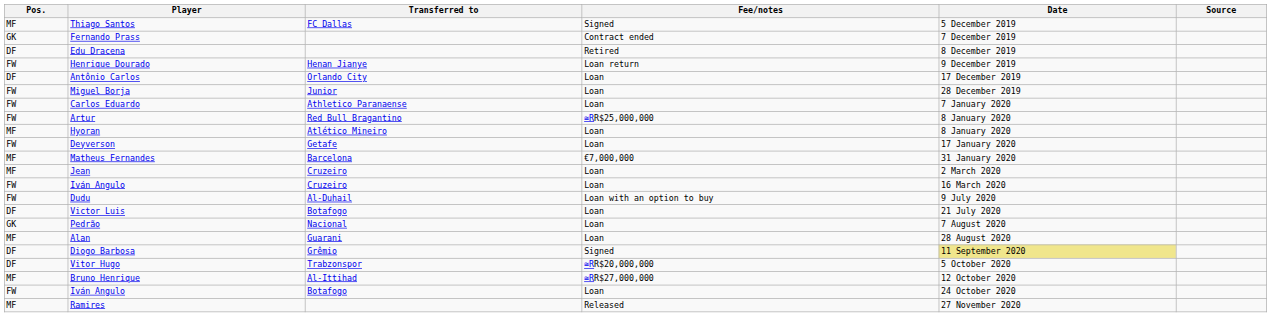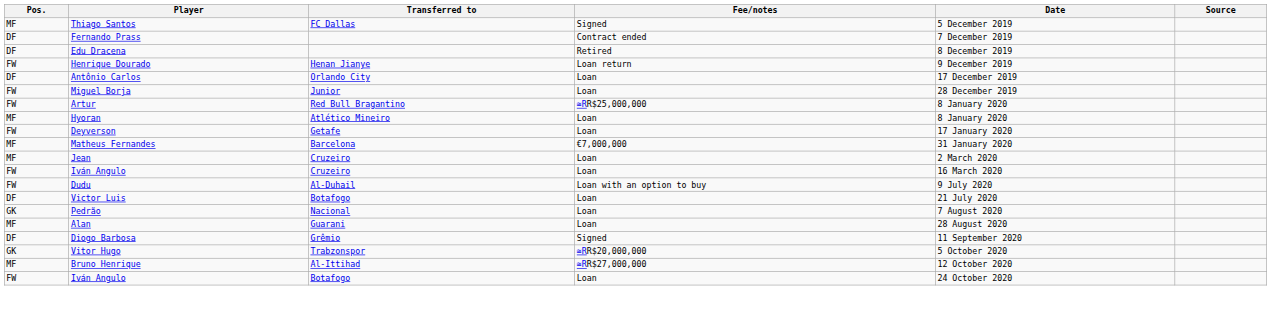 <table class="wikitable sortable" style="width:95%; text-align:center; font-size:95%; text-align:left;">
 <tr>
 <th><strong>Pos.</strong></th>
 <th><strong>Player</strong></th>
 <th><strong>Transferred to</strong></th>
 <th><strong>Fee/notes</strong></th>
 <th><strong>Date</strong></th>
 <th><strong>Source</strong></th>
 </tr>
 <tr>
 <td>MF</td>
 <td> <a href='#'>Thiago Santos</a></td>
 <td> <a href='#'>FC Dallas</a></td>
 <td>Signed</td>
 <td>5 December 2019</td>
 <td align=center></td>
 </tr>
 <tr>
-<td>GK</td>
+<td>DF</td>
 <td> <a href='#'>Fernando Prass</a></td>
 <td></td>
 <td>Contract ended</td>
 <td>7 December 2019</td>
 <td align=center></td>
 </tr>
 <tr>
 <td>DF</td>
 <td> <a href='#'>Edu Dracena</a></td>
 <td></td>
 <td>Retired</td>
 <td>8 December 2019</td>
 <td align=center></td>
 </tr>
 <tr>
 <td>FW</td>
 <td> <a href='#'>Henrique Dourado</a></td>
 <td> <a href='#'>Henan Jianye</a></td>
 <td>Loan return</td>
 <td>9 December 2019</td>
 <td align=center></td>
 </tr>
 <tr>
 <td>DF</td>
 <td> <a href='#'>Antônio Carlos</a></td>
 <td> <a href='#'>Orlando City</a></td>
 <td>Loan</td>
 <td>17 December 2019</td>
 <td align=center></td>
 </tr>
 <tr>
 <td>FW</td>
 <td> <a href='#'>Miguel Borja</a></td>
 <td> <a href='#'>Junior</a></td>
 <td>Loan</td>
 <td>28 December 2019</td>
-<td align=center></td>
-</tr>
-<tr>
-<td>FW</td>
-<td> <a href='#'>Carlos Eduardo</a></td>
-<td> <a href='#'>Athletico Paranaense</a></td>
-<td>Loan</td>
-<td>7 January 2020</td>
 <td align=center></td>
 </tr>
 <tr>
 <td>FW</td>
 <td> <a href='#'>Artur</a></td>
 <td> <a href='#'>Red Bull Bragantino</a></td>
 <td><a href='#'>≅R</a>R$25,000,000</td>
 <td>8 January 2020</td>
 <td align=center></td>
 </tr>
 <tr>
 <td>MF</td>
 <td> <a href='#'>Hyoran</a></td>
 <td> <a href='#'>Atlético Mineiro</a></td>
 <td>Loan</td>
 <td>8 January 2020</td>
 <td align=center></td>
 </tr>
 <tr>
 <td>FW</td>
 <td> <a href='#'>Deyverson</a></td>
 <td> <a href='#'>Getafe</a></td>
 <td>Loan</td>
 <td>17 January 2020</td>
 <td align=center></td>
 </tr>
 <tr>
 <td>MF</td>
 <td> <a href='#'>Matheus Fernandes</a></td>
 <td> <a href='#'>Barcelona</a></td>
 <td>€7,000,000</td>
 <td>31 January 2020</td>
 <td align=center></td>
 </tr>
 <tr>
 <td>MF</td>
 <td> <a href='#'>Jean</a></td>
 <td> <a href='#'>Cruzeiro</a></td>
 <td>Loan</td>
 <td>2 March 2020</td>
 <td align=center></td>
 </tr>
 <tr>
 <td>FW</td>
 <td> <a href='#'>Iván Angulo</a></td>
 <td> <a href='#'>Cruzeiro</a></td>
 <td>Loan</td>
 <td>16 March 2020</td>
 <td align=center></td>
 </tr>
 <tr>
 <td>FW</td>
 <td> <a href='#'>Dudu</a></td>
 <td> <a href='#'>Al-Duhail</a></td>
 <td>Loan with an option to buy</td>
 <td>9 July 2020</td>
 <td align=center></td>
 </tr>
 <tr>
 <td>DF</td>
 <td> <a href='#'>Victor Luis</a></td>
 <td> <a href='#'>Botafogo</a></td>
 <td>Loan</td>
 <td>21 July 2020</td>
 <td align=center></td>
 </tr>
 <tr>
 <td>GK</td>
 <td> <a href='#'>Pedrão</a></td>
 <td> <a href='#'>Nacional</a></td>
 <td>Loan</td>
 <td>7 August 2020</td>
 <td align=center></td>
 </tr>
 <tr>
 <td>MF</td>
 <td> <a href='#'>Alan</a></td>
 <td> <a href='#'>Guarani</a></td>
 <td>Loan</td>
 <td>28 August 2020</td>
 <td align=center></td>
 </tr>
 <tr>
 <td>DF</td>
 <td> <a href='#'>Diogo Barbosa</a></td>
 <td> <a href='#'>Grêmio</a></td>
 <td>Signed</td>
-<td style="background: khaki;">11 September 2020</td>
+<td>11 September 2020</td>
 <td align=center></td>
 </tr>
 <tr>
-<td>DF</td>
+<td>GK</td>
 <td> <a href='#'>Vitor Hugo</a></td>
 <td> <a href='#'>Trabzonspor</a></td>
 <td><a href='#'>≅R</a>R$20,000,000</td>
 <td>5 October 2020</td>
 <td align=center></td>
 </tr>
 <tr>
 <td>MF</td>
 <td> <a href='#'>Bruno Henrique</a></td>
 <td> <a href='#'>Al-Ittihad</a></td>
 <td><a href='#'>≅R</a>R$27,000,000</td>
 <td>12 October 2020</td>
 <td align=center></td>
 </tr>
 <tr>
 <td>FW</td>
 <td> <a href='#'>Iván Angulo</a></td>
 <td> <a href='#'>Botafogo</a></td>
 <td>Loan</td>
 <td>24 October 2020</td>
 <td align=center></td>
 </tr>
-<tr>
-<td>MF</td>
-<td> <a href='#'>Ramires</a></td>
-<td></td>
-<td>Released</td>
-<td>27 November 2020</td>
-<td align=center></td>
-</tr>
 </table>
